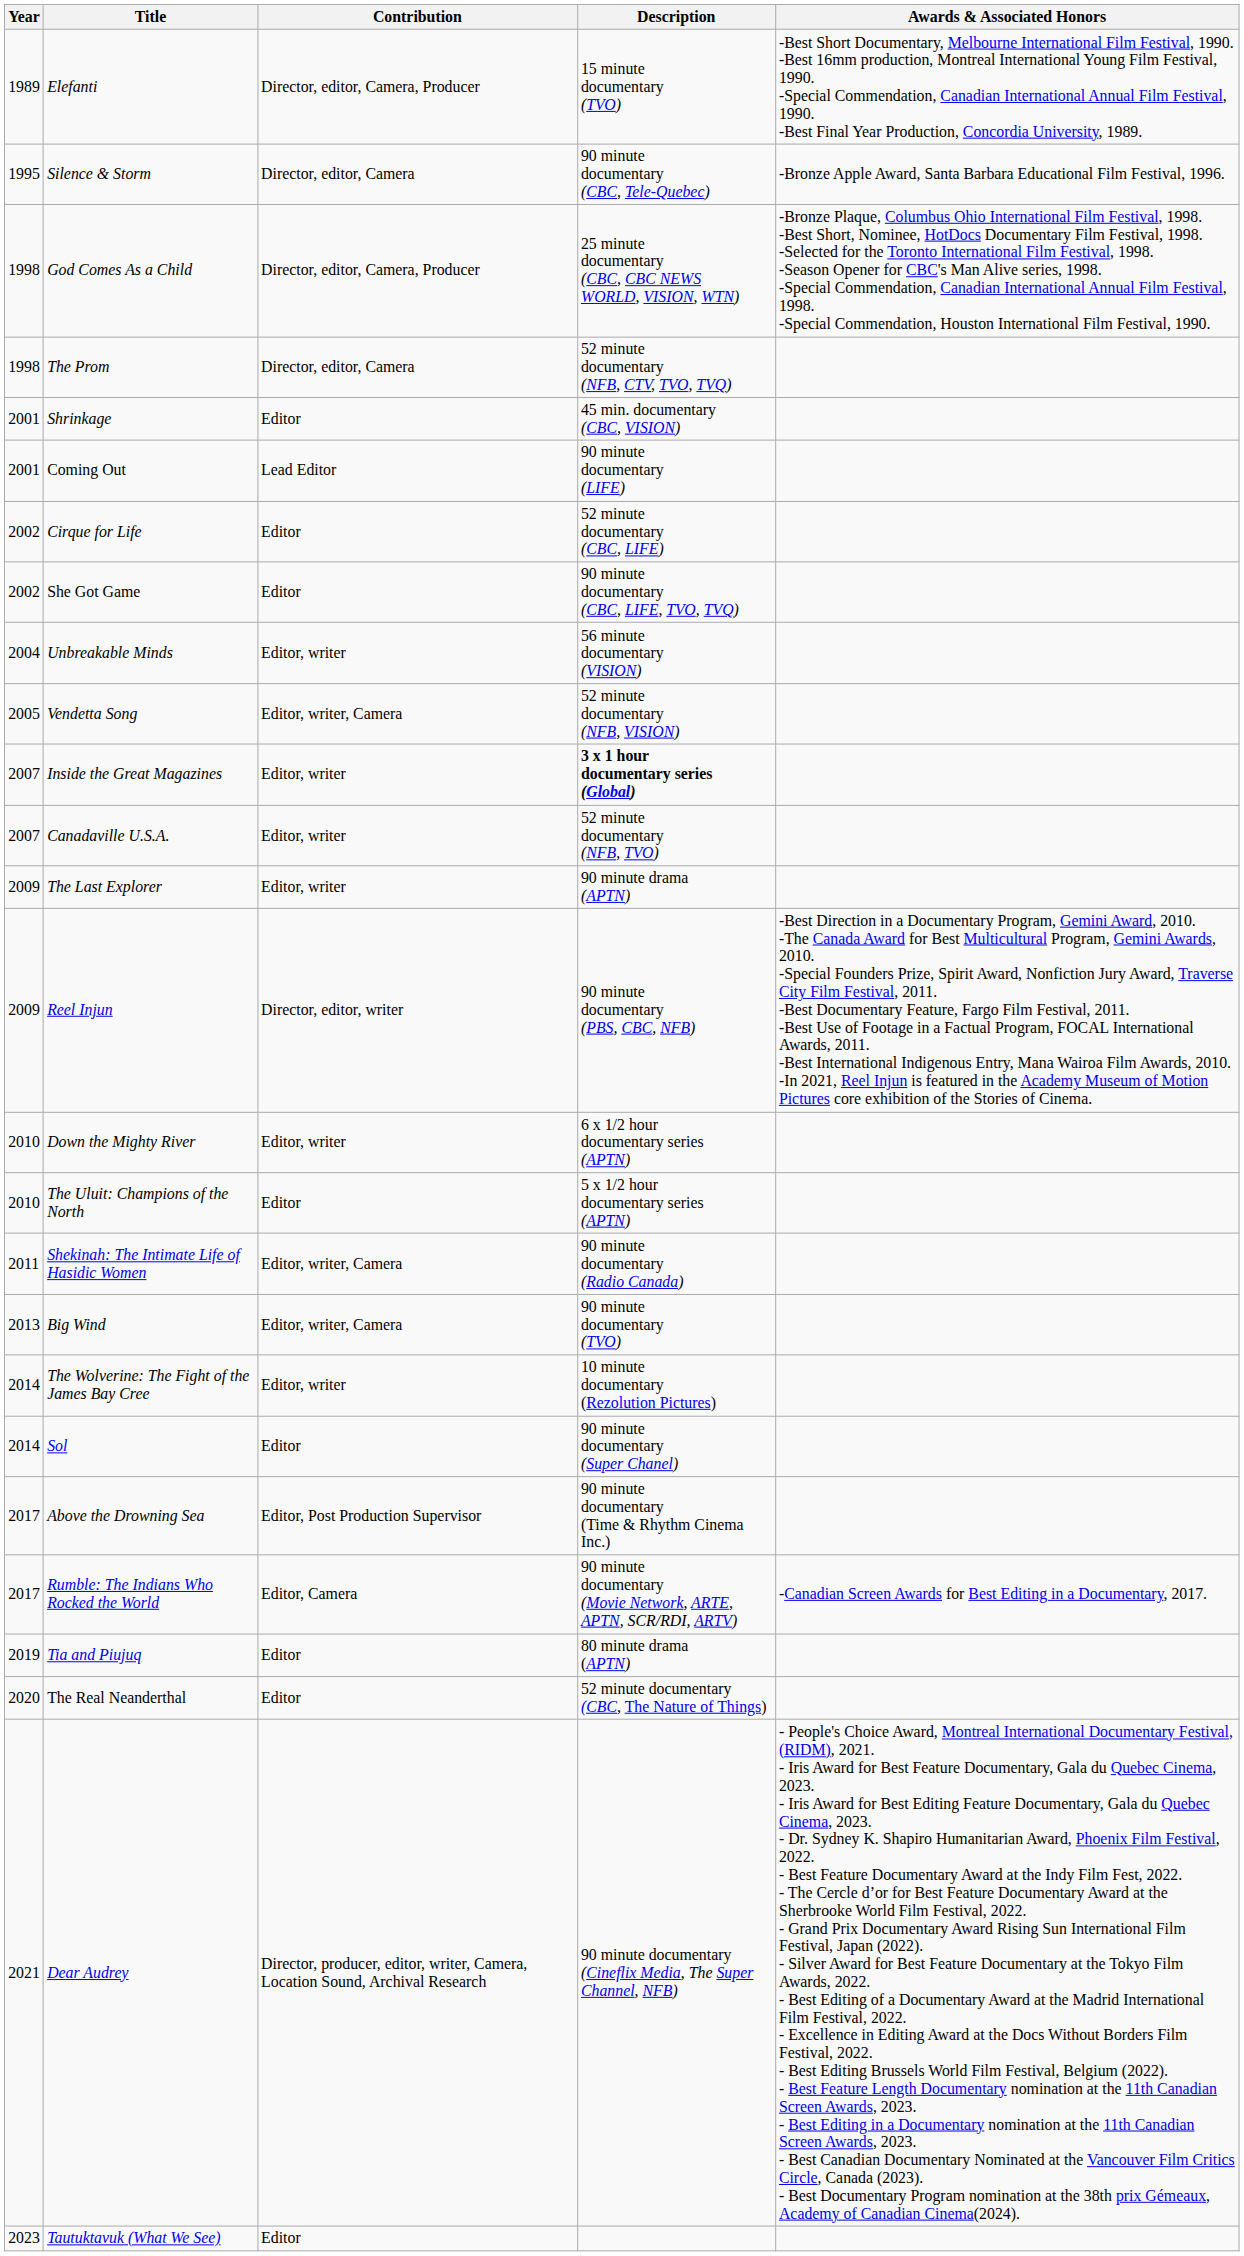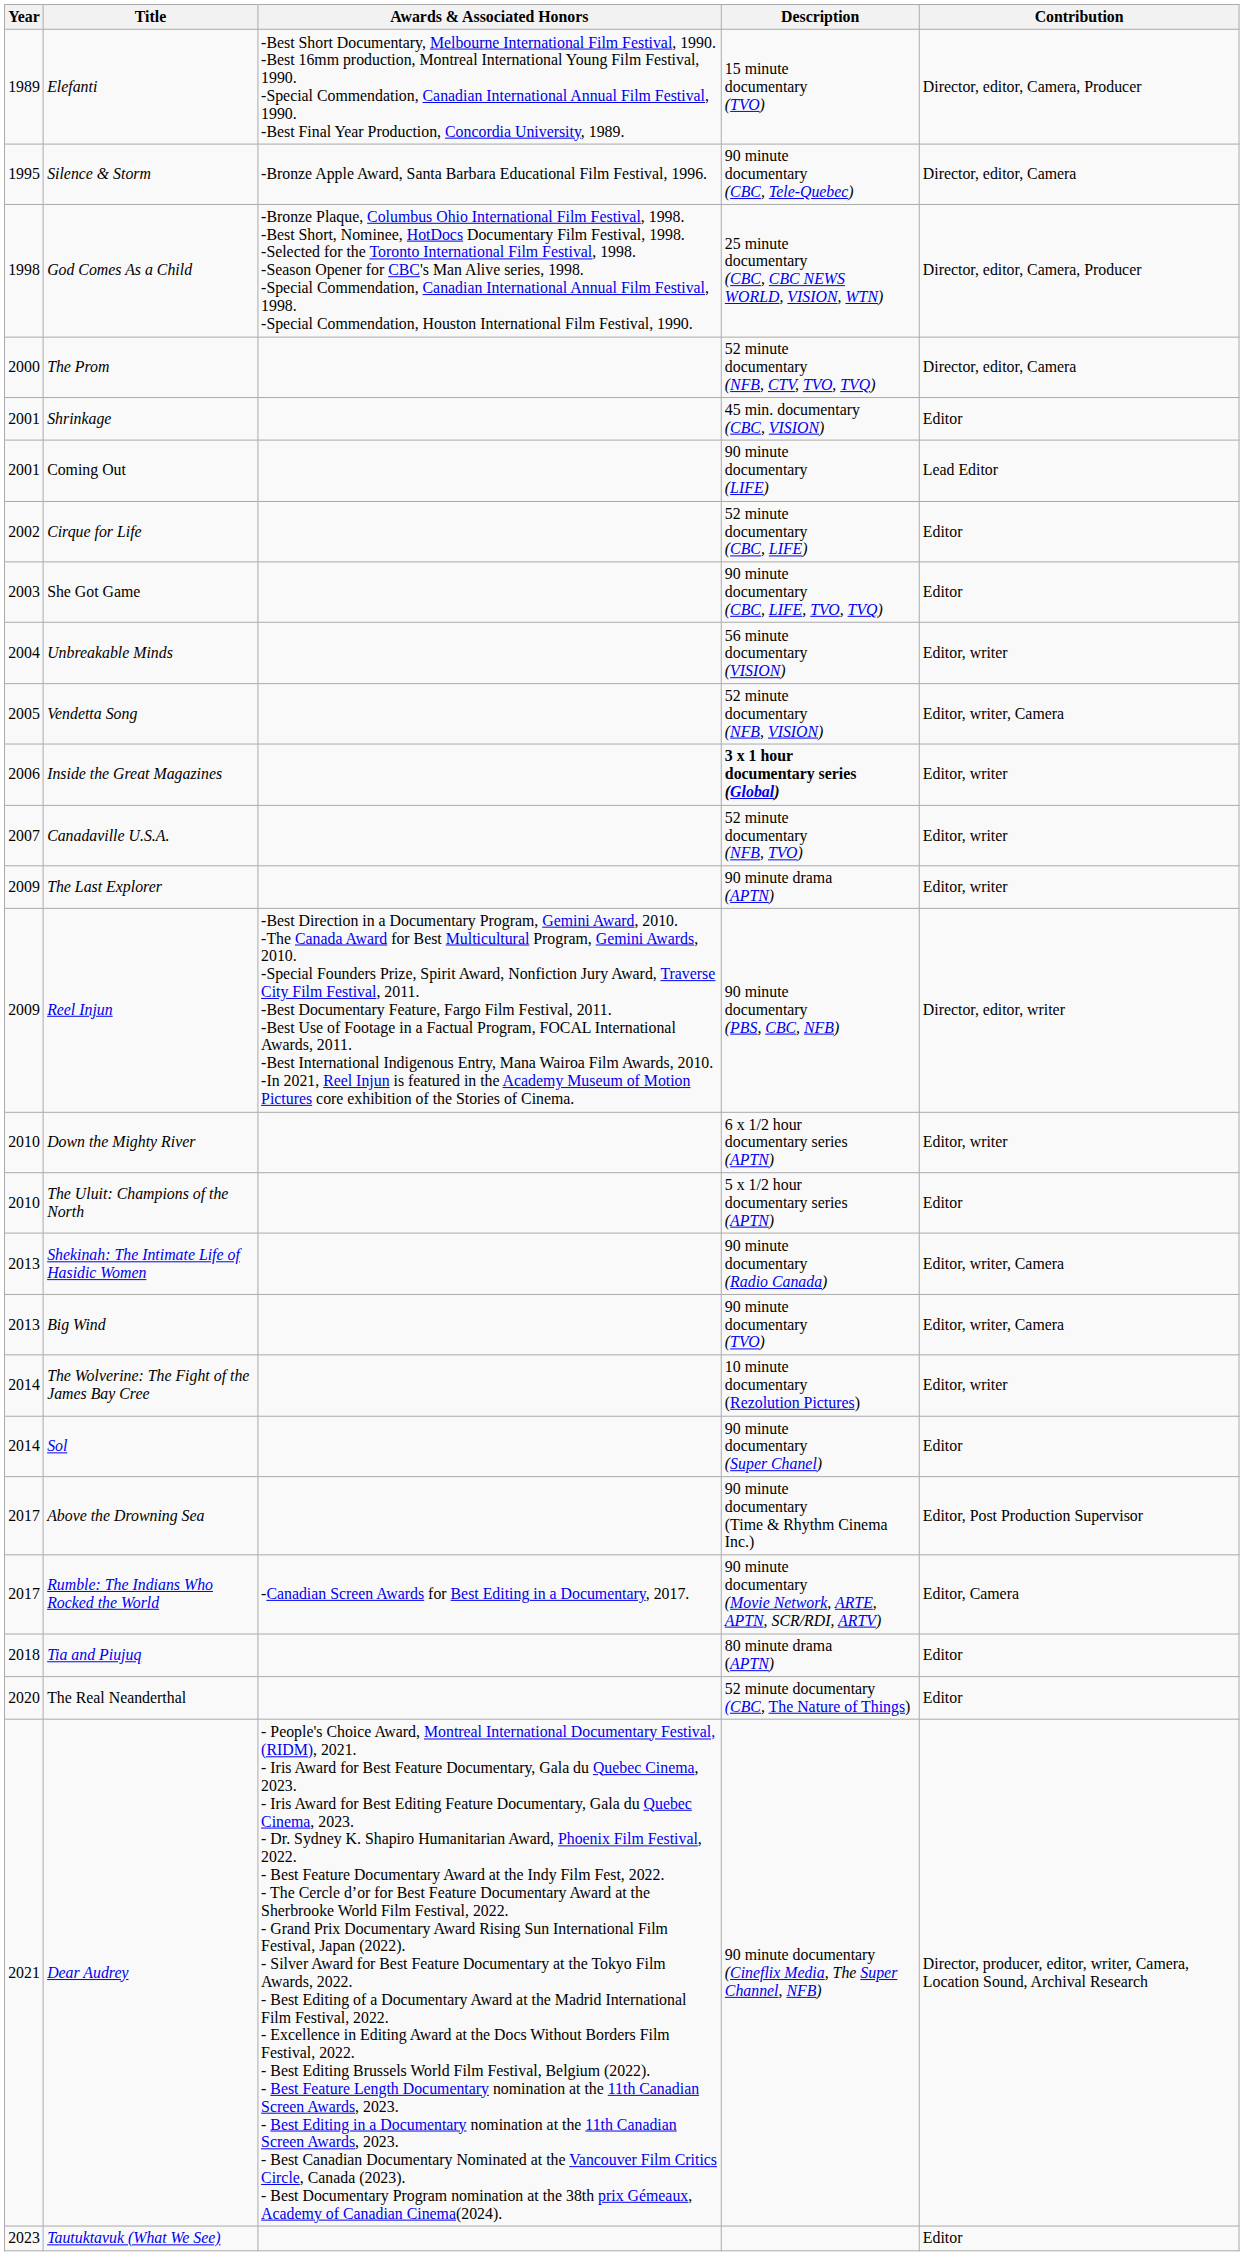 <table class="wikitable">
 <tr>
 <th>Year</th>
 <th>Title</th>
+<th>Awards & Associated Honors</th>
+<th>Description</th>
 <th>Contribution</th>
-<th>Description</th>
-<th>Awards & Associated Honors</th>
 </tr>
 <tr>
 <td>1989</td>
 <td><em>Elefanti</em> </td>
+<td>-Best Short Documentary, <a href='#'>Melbourne International Film Festival</a>, 1990.<br>-Best 16mm production, Montreal International Young Film Festival, 1990.<br>-Special Commendation, <a href='#'>Canadian International Annual Film Festival</a>, 1990.<br>-Best Final Year Production, <a href='#'>Concordia University</a>, 1989.</td>
+<td>15 minute<br>documentary<br><em>(<a href='#'>TVO</a>)</em></td>
 <td>Director, editor, Camera, Producer</td>
-<td>15 minute<br>documentary<br><em>(<a href='#'>TVO</a>)</em></td>
-<td>-Best Short Documentary, <a href='#'>Melbourne International Film Festival</a>, 1990.<br>-Best 16mm production, Montreal International Young Film Festival, 1990.<br>-Special Commendation, <a href='#'>Canadian International Annual Film Festival</a>, 1990.<br>-Best Final Year Production, <a href='#'>Concordia University</a>, 1989.</td>
 </tr>
 <tr>
 <td>1995</td>
 <td><em>Silence & Storm</em> </td>
+<td>-Bronze Apple Award, Santa Barbara Educational Film Festival, 1996.</td>
+<td>90 minute<br>documentary<br><em>(<a href='#'>CBC</a>, <a href='#'>Tele-Quebec</a>)</em></td>
 <td>Director, editor, Camera</td>
-<td>90 minute<br>documentary<br><em>(<a href='#'>CBC</a>, <a href='#'>Tele-Quebec</a>)</em></td>
-<td>-Bronze Apple Award, Santa Barbara Educational Film Festival, 1996.</td>
 </tr>
 <tr>
 <td>1998</td>
 <td><em>God Comes As a Child</em> </td>
+<td>-Bronze Plaque, <a href='#'>Columbus Ohio International Film Festival</a>, 1998.<br>-Best Short, Nominee, <a href='#'>HotDocs</a> Documentary Film Festival, 1998.<br>-Selected for the <a href='#'>Toronto International Film Festival</a>, 1998.<br>-Season Opener for <a href='#'>CBC</a>'s Man Alive series, 1998.<br>-Special Commendation, <a href='#'>Canadian International Annual Film Festival</a>, 1998.<br>-Special Commendation, Houston International Film Festival, 1990.</td>
+<td>25 minute<br>documentary<br><em>(<a href='#'>CBC</a>, <a href='#'>CBC NEWS</a></em><br><em><a href='#'>WORLD</a>, <a href='#'>VISION</a>, <a href='#'>WTN</a>)</em></td>
 <td>Director, editor, Camera, Producer</td>
-<td>25 minute<br>documentary<br><em>(<a href='#'>CBC</a>, <a href='#'>CBC NEWS</a></em><br><em><a href='#'>WORLD</a>, <a href='#'>VISION</a>, <a href='#'>WTN</a>)</em></td>
-<td>-Bronze Plaque, <a href='#'>Columbus Ohio International Film Festival</a>, 1998.<br>-Best Short, Nominee, <a href='#'>HotDocs</a> Documentary Film Festival, 1998.<br>-Selected for the <a href='#'>Toronto International Film Festival</a>, 1998.<br>-Season Opener for <a href='#'>CBC</a>'s Man Alive series, 1998.<br>-Special Commendation, <a href='#'>Canadian International Annual Film Festival</a>, 1998.<br>-Special Commendation, Houston International Film Festival, 1990.</td>
 </tr>
 <tr>
-<td>1998</td>
+<td>2000</td>
 <td><em>The Prom</em>  </td>
+<td></td>
+<td>52 minute<br>documentary<br><em>(<a href='#'>NFB</a>, <a href='#'>CTV</a>, <a href='#'>TVO</a>, <a href='#'>TVQ</a>)</em></td>
 <td>Director, editor, Camera</td>
-<td>52 minute<br>documentary<br><em>(<a href='#'>NFB</a>, <a href='#'>CTV</a>, <a href='#'>TVO</a>, <a href='#'>TVQ</a>)</em></td>
-<td></td>
 </tr>
 <tr>
 <td>2001</td>
 <td><em>Shrinkage</em> </td>
+<td></td>
+<td>45 min. documentary<br><em>(<a href='#'>CBC</a>, <a href='#'>VISION</a>)</em></td>
 <td>Editor</td>
-<td>45 min. documentary<br><em>(<a href='#'>CBC</a>, <a href='#'>VISION</a>)</em></td>
-<td></td>
 </tr>
 <tr>
 <td>2001</td>
 <td>Coming Out </td>
+<td></td>
+<td>90 minute<br>documentary<br><em>(<a href='#'>LIFE</a>)</em></td>
 <td>Lead Editor</td>
-<td>90 minute<br>documentary<br><em>(<a href='#'>LIFE</a>)</em></td>
-<td></td>
 </tr>
 <tr>
 <td>2002</td>
 <td><em>Cirque for Life</em> </td>
+<td></td>
+<td>52 minute<br>documentary<br><em>(<a href='#'>CBC</a>, <a href='#'>LIFE</a>)</em></td>
 <td>Editor</td>
-<td>52 minute<br>documentary<br><em>(<a href='#'>CBC</a>, <a href='#'>LIFE</a>)</em></td>
-<td></td>
 </tr>
 <tr>
-<td>2002</td>
+<td>2003</td>
 <td>She Got Game </td>
+<td></td>
+<td>90 minute<br>documentary<br><em>(<a href='#'>CBC</a>, <a href='#'>LIFE</a>, <a href='#'>TVO</a>, <a href='#'>TVQ</a>)</em></td>
 <td>Editor</td>
-<td>90 minute<br>documentary<br><em>(<a href='#'>CBC</a>, <a href='#'>LIFE</a>, <a href='#'>TVO</a>, <a href='#'>TVQ</a>)</em></td>
-<td></td>
 </tr>
 <tr>
 <td>2004</td>
 <td><em>Unbreakable Minds</em> </td>
+<td></td>
+<td>56 minute<br>documentary<br><em>(<a href='#'>VISION</a>)</em></td>
 <td>Editor, writer</td>
-<td>56 minute<br>documentary<br><em>(<a href='#'>VISION</a>)</em></td>
-<td></td>
 </tr>
 <tr>
 <td>2005</td>
 <td><em>Vendetta Song</em> </td>
+<td></td>
+<td>52 minute<br>documentary<br><em>(<a href='#'>NFB</a>, <a href='#'>VISION</a>)</em></td>
 <td>Editor, writer, Camera</td>
-<td>52 minute<br>documentary<br><em>(<a href='#'>NFB</a>, <a href='#'>VISION</a>)</em></td>
-<td></td>
 </tr>
 <tr>
-<td>2007</td>
+<td>2006</td>
 <td><em>Inside the Great Magazines</em> </td>
+<td></td>
+<td><strong>3 x 1 hour<br>documentary series<br><em>(<a href='#'>Global</a>)</em></strong></td>
 <td>Editor, writer</td>
-<td><strong>3 x 1 hour<br>documentary series<br><em>(<a href='#'>Global</a>)</em></strong></td>
-<td></td>
 </tr>
 <tr>
 <td>2007</td>
 <td><em>Canadaville U.S.A.</em></td>
+<td></td>
+<td>52 minute<br>documentary<br><em>(<a href='#'>NFB</a>, <a href='#'>TVO</a>)</em></td>
 <td>Editor, writer</td>
-<td>52 minute<br>documentary<br><em>(<a href='#'>NFB</a>, <a href='#'>TVO</a>)</em></td>
-<td></td>
 </tr>
 <tr>
 <td>2009</td>
 <td><em>The Last Explorer</em> </td>
+<td></td>
+<td>90 minute drama<br><em>(<a href='#'>APTN</a>)</em></td>
 <td>Editor, writer</td>
-<td>90 minute drama<br><em>(<a href='#'>APTN</a>)</em></td>
-<td></td>
 </tr>
 <tr>
 <td>2009</td>
 <td><em><a href='#'>Reel Injun</a></em> </td>
+<td>-Best Direction in a Documentary Program, <a href='#'>Gemini Award</a>, 2010.<br>-The <a href='#'>Canada Award</a> for Best <a href='#'>Multicultural</a> Program, <a href='#'>Gemini Awards</a>, 2010.<br>-Special Founders Prize, Spirit Award, Nonfiction Jury Award, <a href='#'>Traverse City Film Festival</a>, 2011.<br>-Best Documentary Feature, Fargo Film Festival, 2011.<br>-Best Use of Footage in a Factual Program, FOCAL International Awards, 2011.<br>-Best International Indigenous Entry, Mana Wairoa Film Awards, 2010.<br>-In 2021, <a href='#'>Reel Injun</a> is featured in the <a href='#'>Academy Museum of Motion Pictures</a> core exhibition of the Stories of Cinema.</td>
+<td>90 minute<br>documentary<br><em>(<a href='#'>PBS</a>, <a href='#'>CBC</a>, <a href='#'>NFB</a>)</em></td>
 <td>Director, editor, writer</td>
-<td>90 minute<br>documentary<br><em>(<a href='#'>PBS</a>, <a href='#'>CBC</a>, <a href='#'>NFB</a>)</em></td>
-<td>-Best Direction in a Documentary Program, <a href='#'>Gemini Award</a>, 2010.<br>-The <a href='#'>Canada Award</a> for Best <a href='#'>Multicultural</a> Program, <a href='#'>Gemini Awards</a>, 2010.<br>-Special Founders Prize, Spirit Award, Nonfiction Jury Award, <a href='#'>Traverse City Film Festival</a>, 2011.<br>-Best Documentary Feature, Fargo Film Festival, 2011.<br>-Best Use of Footage in a Factual Program, FOCAL International Awards, 2011.<br>-Best International Indigenous Entry, Mana Wairoa Film Awards, 2010.<br>-In 2021, <a href='#'>Reel Injun</a> is featured in the <a href='#'>Academy Museum of Motion Pictures</a> core exhibition of the Stories of Cinema.</td>
 </tr>
 <tr>
 <td>2010</td>
 <td><em>Down the Mighty River</em> </td>
+<td></td>
+<td>6 x 1/2 hour<br>documentary series<br><em>(<a href='#'>APTN</a>)</em></td>
 <td>Editor, writer</td>
-<td>6 x 1/2 hour<br>documentary series<br><em>(<a href='#'>APTN</a>)</em></td>
-<td></td>
 </tr>
 <tr>
 <td>2010</td>
 <td><em>The Uluit: Champions of the North</em> </td>
+<td></td>
+<td>5 x 1/2 hour<br>documentary series<br><em>(<a href='#'>APTN</a>)</em></td>
 <td>Editor</td>
-<td>5 x 1/2 hour<br>documentary series<br><em>(<a href='#'>APTN</a>)</em></td>
-<td></td>
 </tr>
 <tr>
-<td>2011</td>
+<td>2013</td>
 <td><em><a href='#'>Shekinah: The Intimate Life of Hasidic Women</a></em> </td>
+<td></td>
+<td>90 minute<br>documentary<br><em>(<a href='#'>Radio Canada</a>)</em></td>
 <td>Editor, writer, Camera</td>
-<td>90 minute<br>documentary<br><em>(<a href='#'>Radio Canada</a>)</em></td>
-<td></td>
 </tr>
 <tr>
 <td>2013</td>
 <td><em>Big Wind</em> </td>
+<td></td>
+<td>90 minute<br>documentary<br><em>(<a href='#'>TVO</a>)</em></td>
 <td>Editor, writer, Camera</td>
-<td>90 minute<br>documentary<br><em>(<a href='#'>TVO</a>)</em></td>
-<td></td>
 </tr>
 <tr>
 <td>2014</td>
 <td><em>The Wolverine: The Fight of the James Bay Cree</em> </td>
+<td></td>
+<td>10 minute<br>documentary<br>(<a href='#'>Rezolution Pictures</a>)</td>
 <td>Editor, writer</td>
-<td>10 minute<br>documentary<br>(<a href='#'>Rezolution Pictures</a>)</td>
-<td></td>
 </tr>
 <tr>
 <td>2014</td>
 <td><em><a href='#'>Sol</a></em> </td>
+<td></td>
+<td>90 minute<br>documentary<br><em>(<a href='#'>Super Chanel</a>)</em></td>
 <td>Editor</td>
-<td>90 minute<br>documentary<br><em>(<a href='#'>Super Chanel</a>)</em></td>
-<td></td>
 </tr>
 <tr>
 <td>2017</td>
 <td><em>Above the Drowning Sea</em></td>
+<td></td>
+<td>90 minute<br>documentary<br>(Time & Rhythm Cinema Inc.)</td>
 <td>Editor, Post Production Supervisor</td>
-<td>90 minute<br>documentary<br>(Time & Rhythm Cinema Inc.)</td>
-<td></td>
 </tr>
 <tr>
 <td>2017</td>
 <td><em><a href='#'>Rumble: The Indians Who Rocked the World</a></em>  </td>
+<td>-<a href='#'>Canadian Screen Awards</a> for <a href='#'>Best Editing in a Documentary</a>, 2017.</td>
+<td>90 minute<br>documentary<br><em>(<a href='#'>Movie Network</a>, <a href='#'>ARTE</a>,</em><br><em><a href='#'>APTN</a>, SCR/RDI, <a href='#'>ARTV</a>)</em></td>
 <td>Editor, Camera</td>
-<td>90 minute<br>documentary<br><em>(<a href='#'>Movie Network</a>, <a href='#'>ARTE</a>,</em><br><em><a href='#'>APTN</a>, SCR/RDI, <a href='#'>ARTV</a>)</em></td>
-<td>-<a href='#'>Canadian Screen Awards</a> for <a href='#'>Best Editing in a Documentary</a>, 2017.</td>
 </tr>
 <tr>
-<td>2019</td>
+<td>2018</td>
 <td><em><a href='#'>Tia and Piujuq</a></em> </td>
+<td></td>
+<td>80 minute drama<br>(<em><a href='#'>APTN</a>)</em></td>
 <td>Editor</td>
-<td>80 minute drama<br>(<em><a href='#'>APTN</a>)</em></td>
-<td></td>
 </tr>
 <tr>
 <td>2020</td>
 <td>The Real Neanderthal</td>
+<td></td>
+<td>52 minute documentary<br><em><a href='#'>(CBC</a>,</em> <a href='#'>The Nature of Things</a>)</td>
 <td>Editor</td>
-<td>52 minute documentary<br><em><a href='#'>(CBC</a>,</em> <a href='#'>The Nature of Things</a>)</td>
-<td></td>
 </tr>
 <tr>
 <td>2021</td>
 <td><em><a href='#'>Dear Audrey</a></em></td>
+<td>- People's Choice Award, <a href='#'>Montreal International Documentary Festival, (RIDM)</a>, 2021.<br>- Iris Award for Best Feature Documentary,   Gala du <a href='#'>Quebec Cinema</a>, 2023.<br>- Iris Award for Best Editing Feature Documentary, Gala du <a href='#'>Quebec Cinema</a>, 2023.<br>- Dr. Sydney K. Shapiro Humanitarian Award, <a href='#'>Phoenix Film Festival</a>, 2022.<br>- Best Feature Documentary Award at the Indy Film Fest, 2022.<br>- The Cercle d’or for Best Feature Documentary Award at the Sherbrooke World Film Festival, 2022.<br>- Grand Prix Documentary Award Rising Sun International Film Festival, Japan (2022).<br>- Silver Award for Best Feature Documentary at the Tokyo Film Awards, 2022.<br>- Best Editing of a Documentary Award at the Madrid International Film Festival, 2022.<br>- Excellence in Editing Award at the Docs Without Borders Film Festival, 2022.<br>- Best Editing Brussels World Film Festival, Belgium (2022).<br>- <a href='#'>Best Feature Length Documentary</a> nomination at the <a href='#'>11th Canadian Screen Awards</a>, 2023.<br>- <a href='#'>Best Editing in a Documentary</a> nomination at the <a href='#'>11th Canadian Screen Awards</a>, 2023.<br>- Best Canadian Documentary Nominated at the <a href='#'>Vancouver Film Critics Circle</a>, Canada (2023).<br>- Best Documentary Program nomination at the 38th <a href='#'>prix Gémeaux</a>, <a href='#'>Academy of Canadian Cinema</a>(2024).</td>
+<td>90 minute documentary<br><em>(<a href='#'>Cineflix Media</a>, The <a href='#'>Super Channel</a>, <a href='#'>NFB</a>)</em></td>
 <td>Director, producer, editor, writer, Camera, Location Sound, Archival Research</td>
-<td>90 minute documentary<br><em>(<a href='#'>Cineflix Media</a>, The <a href='#'>Super Channel</a>, <a href='#'>NFB</a>)</em></td>
-<td>- People's Choice Award, <a href='#'>Montreal International Documentary Festival, (RIDM)</a>, 2021.<br>- Iris Award for Best Feature Documentary,   Gala du <a href='#'>Quebec Cinema</a>, 2023.<br>- Iris Award for Best Editing Feature Documentary, Gala du <a href='#'>Quebec Cinema</a>, 2023.<br>- Dr. Sydney K. Shapiro Humanitarian Award, <a href='#'>Phoenix Film Festival</a>, 2022.<br>- Best Feature Documentary Award at the Indy Film Fest, 2022.<br>- The Cercle d’or for Best Feature Documentary Award at the Sherbrooke World Film Festival, 2022.<br>- Grand Prix Documentary Award Rising Sun International Film Festival, Japan (2022).<br>- Silver Award for Best Feature Documentary at the Tokyo Film Awards, 2022.<br>- Best Editing of a Documentary Award at the Madrid International Film Festival, 2022.<br>- Excellence in Editing Award at the Docs Without Borders Film Festival, 2022.<br>- Best Editing Brussels World Film Festival, Belgium (2022).<br>- <a href='#'>Best Feature Length Documentary</a> nomination at the <a href='#'>11th Canadian Screen Awards</a>, 2023.<br>- <a href='#'>Best Editing in a Documentary</a> nomination at the <a href='#'>11th Canadian Screen Awards</a>, 2023.<br>- Best Canadian Documentary Nominated at the <a href='#'>Vancouver Film Critics Circle</a>, Canada (2023).<br>- Best Documentary Program nomination at the 38th <a href='#'>prix Gémeaux</a>, <a href='#'>Academy of Canadian Cinema</a>(2024).</td>
 </tr>
 <tr>
 <td>2023</td>
 <td><em><a href='#'>Tautuktavuk (What We See)</a></em></td>
-<td>Editor</td>
 <td></td>
 <td></td>
+<td>Editor</td>
 </tr>
 </table>
